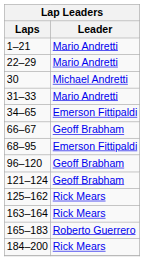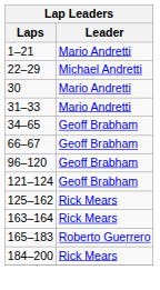 <table class="wikitable">
 <tr>
 <th colspan=2>Lap Leaders</th>
 </tr>
 <tr>
 <th>Laps</th>
 <th>Leader</th>
 </tr>
 <tr>
 <td>1–21</td>
 <td><a href='#'>Mario Andretti</a></td>
 </tr>
 <tr>
 <td>22–29</td>
-<td><a href='#'>Mario Andretti</a></td>
+<td><a href='#'>Michael Andretti</a></td>
 </tr>
 <tr>
 <td>30</td>
-<td><a href='#'>Michael Andretti</a></td>
+<td><a href='#'>Mario Andretti</a></td>
 </tr>
 <tr>
 <td>31–33</td>
 <td><a href='#'>Mario Andretti</a></td>
 </tr>
 <tr>
 <td>34–65</td>
-<td><a href='#'>Emerson Fittipaldi</a></td>
+<td><a href='#'>Geoff Brabham</a></td>
 </tr>
 <tr>
 <td>66–67</td>
 <td><a href='#'>Geoff Brabham</a></td>
-</tr>
-<tr>
-<td>68–95</td>
-<td><a href='#'>Emerson Fittipaldi</a></td>
 </tr>
 <tr>
 <td>96–120</td>
 <td><a href='#'>Geoff Brabham</a></td>
 </tr>
 <tr>
 <td>121–124</td>
 <td><a href='#'>Geoff Brabham</a></td>
 </tr>
 <tr>
 <td>125–162</td>
 <td><a href='#'>Rick Mears</a></td>
 </tr>
 <tr>
 <td>163–164</td>
 <td><a href='#'>Rick Mears</a></td>
 </tr>
 <tr>
 <td>165–183</td>
 <td><a href='#'>Roberto Guerrero</a></td>
 </tr>
 <tr>
 <td>184–200</td>
 <td><a href='#'>Rick Mears</a></td>
 </tr>
 <tr>
 </tr>
 </table>
